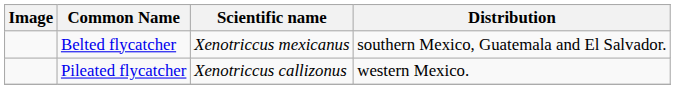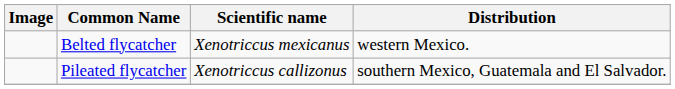 <table class="wikitable">
 <tr>
 <th>Image</th>
 <th>Common Name</th>
 <th>Scientific name</th>
 <th>Distribution</th>
 </tr>
 <tr>
 <td></td>
 <td><a href='#'>Belted flycatcher</a></td>
 <td><em>Xenotriccus mexicanus</em></td>
-<td>southern Mexico, Guatemala and El Salvador.</td>
+<td>western Mexico.</td>
 </tr>
 <tr>
 <td></td>
 <td><a href='#'>Pileated flycatcher</a></td>
 <td><em>Xenotriccus callizonus</em></td>
-<td>western Mexico.</td>
+<td>southern Mexico, Guatemala and El Salvador.</td>
 </tr>
 <tr>
 </tr>
 </table>
